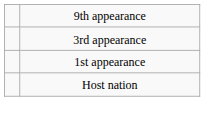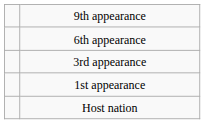 <table class="wikitable" width=35%>
 <tr align=center>
 <td></td>
 <td><small>9th appearance</small></td>
+</tr>
+<tr align=center>
+<td></td>
+<td><small>6th appearance</small></td>
 </tr>
 <tr align=center>
 <td></td>
 <td><small>3rd appearance</small></td>
 </tr>
 <tr align=center>
 <td></td>
 <td><small>1st appearance</small></td>
 </tr>
 <tr align=center>
 <td></td>
 <td><small>Host nation</small></td>
 </tr>
 </table>
